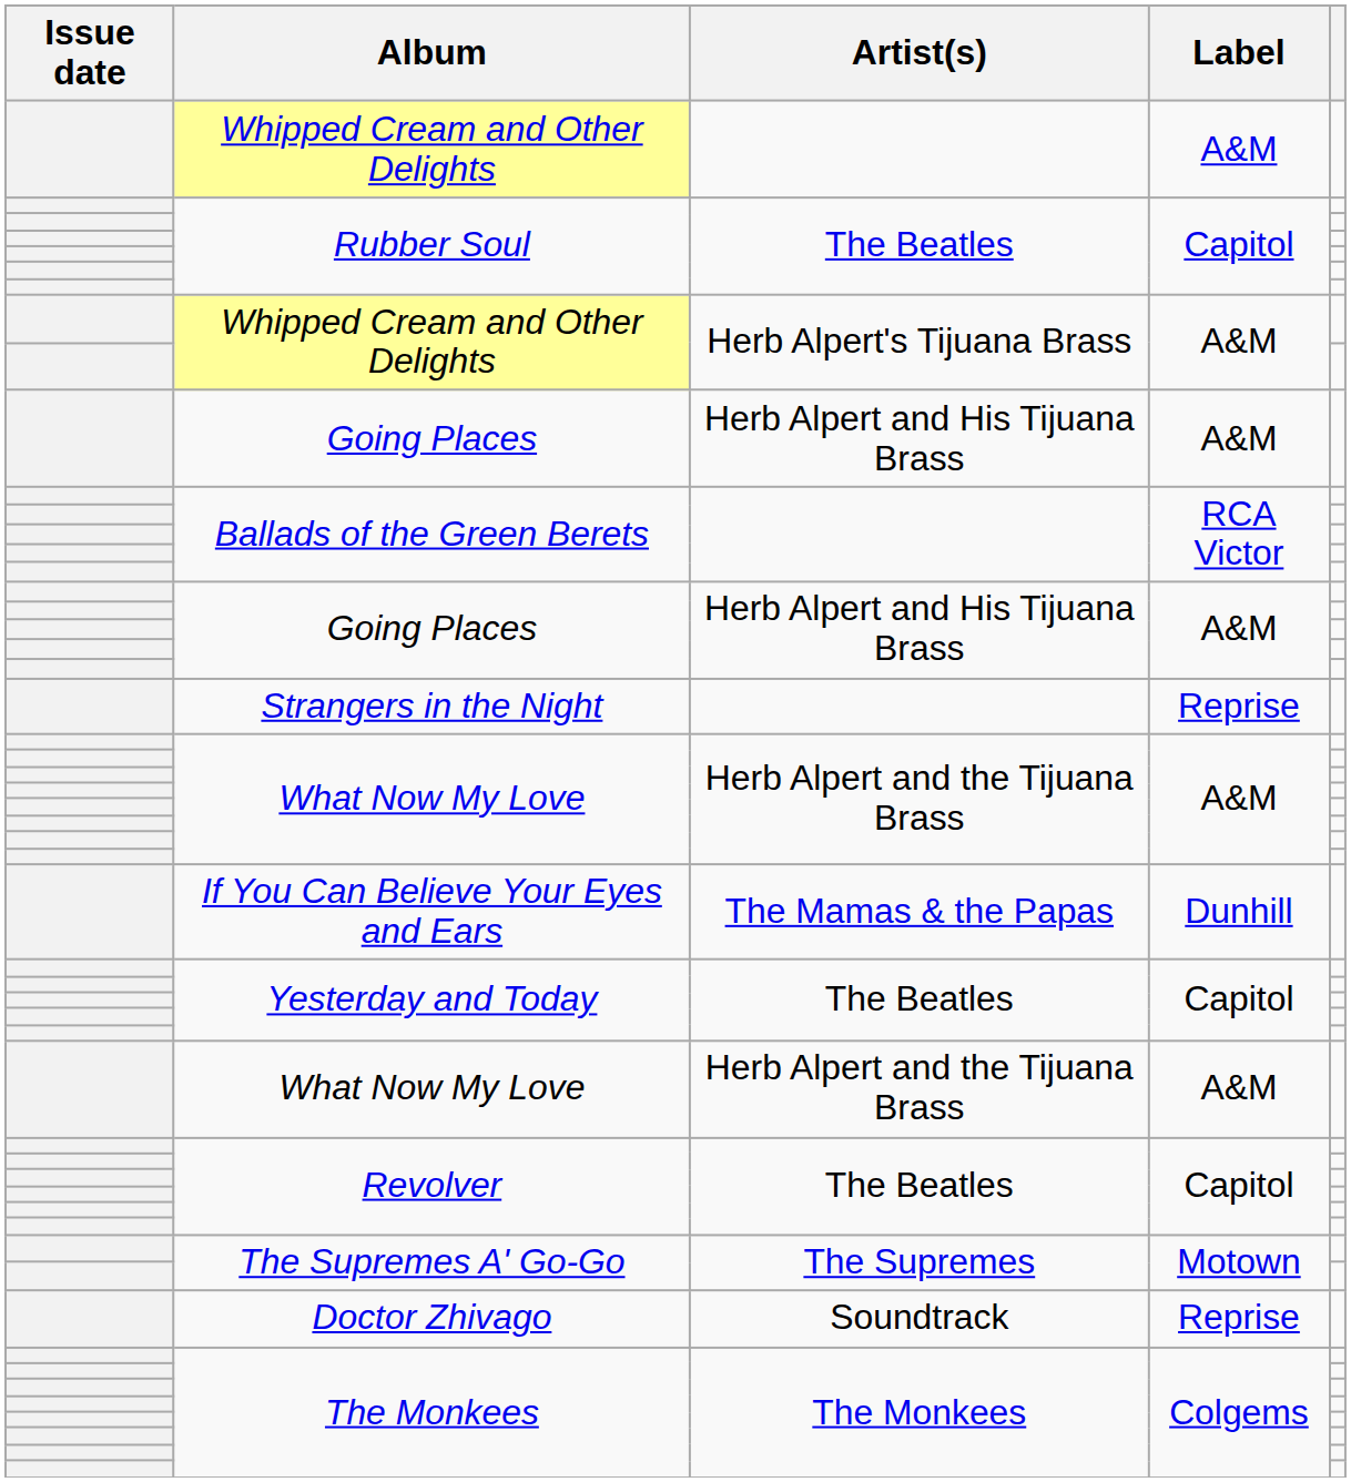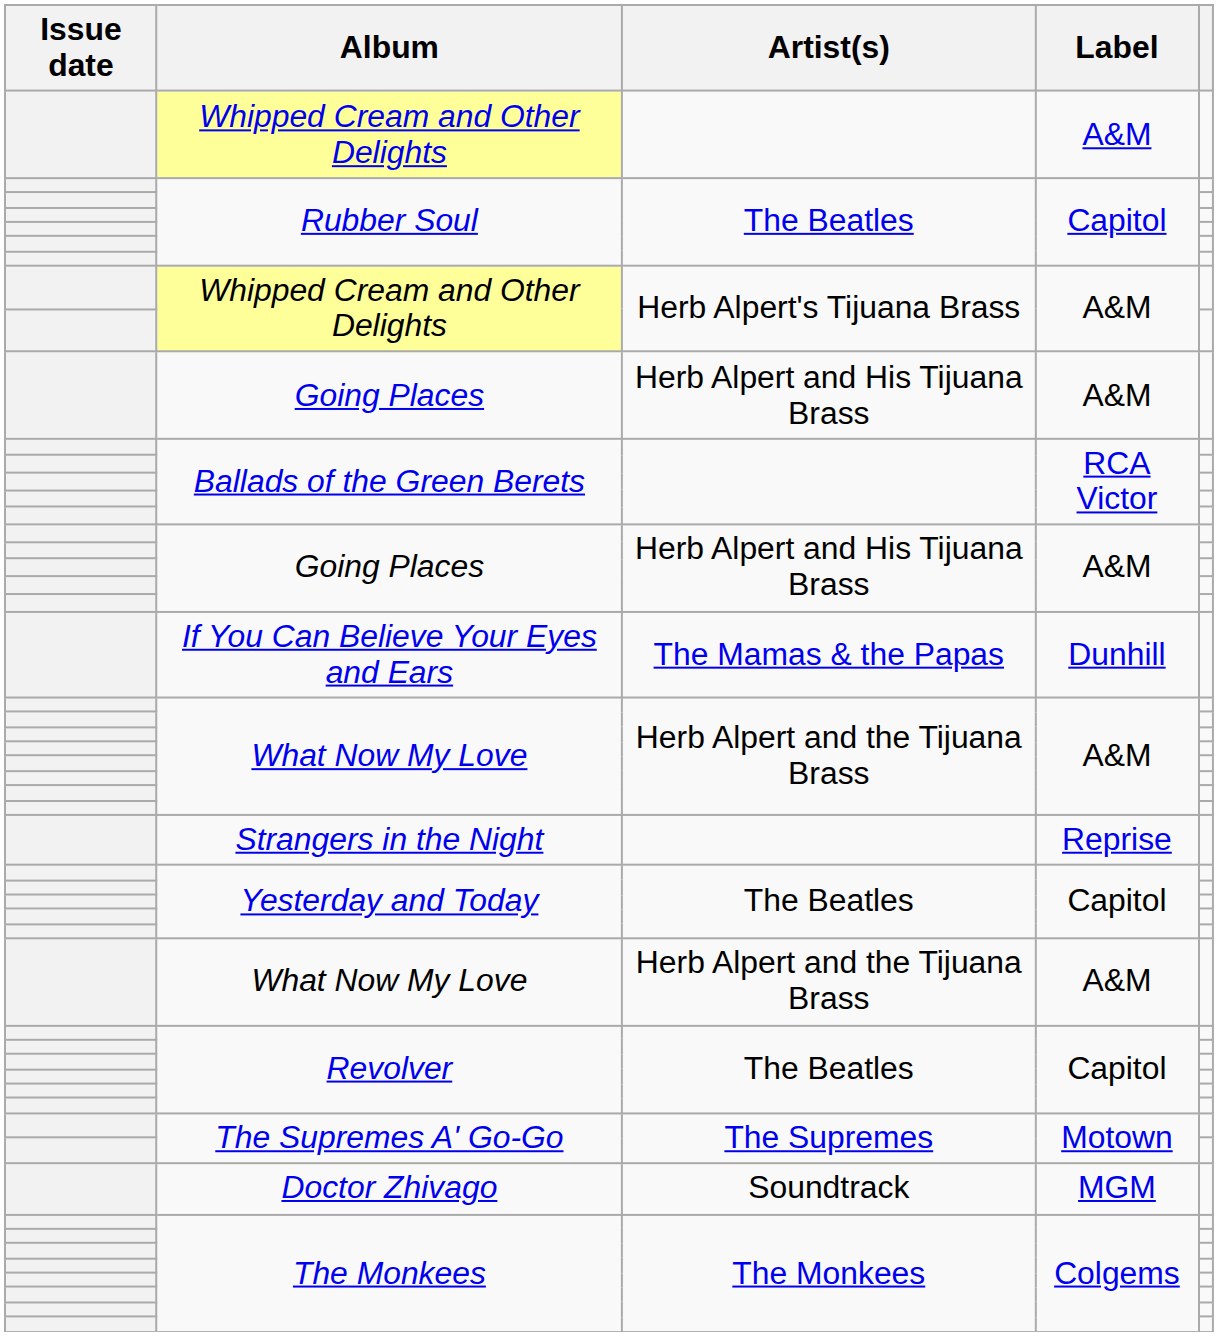 <table class="wikitable sortable plainrowheaders" style="text-align: center">
 <tr>
 <th scope=col>Issue date</th>
 <th scope=col>Album</th>
 <th scope=col>Artist(s)</th>
 <th scope=col>Label</th>
 <th scope=col class="unsortable"></th>
 </tr>
 <tr>
 <th scope="row"></th>
 <td bgcolor=#FFFF99><em><a href='#'>Whipped Cream and Other Delights</a></em> </td>
 <td></td>
 <td><a href='#'>A&M</a></td>
 <td align="center"></td>
 </tr>
 <tr>
 <th scope="row"></th>
 <td rowspan=6><em><a href='#'>Rubber Soul</a></em></td>
 <td rowspan=6 data-sort-value="Beatles, The"><a href='#'>The Beatles</a></td>
 <td rowspan=6><a href='#'>Capitol</a></td>
 <td align="center"></td>
 </tr>
 <tr>
 <th scope="row"></th>
 <td align="center"></td>
 </tr>
 <tr>
 <th scope="row"></th>
 <td align="center"></td>
 </tr>
 <tr>
 <th scope="row"></th>
 <td align="center"></td>
 </tr>
 <tr>
 <th scope="row"></th>
 <td align="center"></td>
 </tr>
 <tr>
 <th scope="row"></th>
 <td align="center"></td>
 </tr>
 <tr>
 <th scope="row"></th>
 <td bgcolor=#FFFF99 rowspan=2><em>Whipped Cream and Other Delights</em> </td>
 <td rowspan=2 data-sort-value="Alpert, Herb">Herb Alpert's Tijuana Brass</td>
 <td rowspan=2>A&M</td>
 <td align="center"></td>
 </tr>
 <tr>
 <th scope="row"></th>
 <td align="center"></td>
 </tr>
 <tr>
 <th scope="row"></th>
 <td><em><a href='#'>Going Places</a></em></td>
 <td data-sort-value="Alpert, Herb">Herb Alpert and His Tijuana Brass</td>
 <td>A&M</td>
 <td align="center"></td>
 </tr>
 <tr>
 <th scope="row"></th>
 <td rowspan=5><em><a href='#'>Ballads of the Green Berets</a></em></td>
 <td rowspan=5></td>
 <td rowspan=5><a href='#'>RCA Victor</a></td>
 <td align="center"></td>
 </tr>
 <tr>
 <th scope="row"></th>
 <td align="center"></td>
 </tr>
 <tr>
 <th scope="row"></th>
 <td align="center"></td>
 </tr>
 <tr>
 <th scope="row"></th>
 <td align="center"></td>
 </tr>
 <tr>
 <th scope="row"></th>
 <td align="center"></td>
 </tr>
 <tr>
 <th scope="row"></th>
 <td rowspan=5><em>Going Places</em></td>
 <td rowspan=5 data-sort-value="Alpert, Herb">Herb Alpert and His Tijuana Brass</td>
 <td rowspan=5>A&M</td>
 <td align="center"></td>
 </tr>
 <tr>
 <th scope="row"></th>
 <td align="center"></td>
 </tr>
 <tr>
 <th scope="row"></th>
 <td align="center"></td>
 </tr>
 <tr>
 <th scope="row"></th>
 <td align="center"></td>
 </tr>
 <tr>
 <th scope="row"></th>
 <td align="center"></td>
 </tr>
 <tr>
 <th scope="row"></th>
-<td><em><a href='#'>Strangers in the Night</a></em></td>
-<td></td>
-<td><a href='#'>Reprise</a></td>
+<td><em><a href='#'>If You Can Believe Your Eyes and Ears</a></em></td>
+<td data-sort-value="Mamas and the Papas, The"><a href='#'>The Mamas & the Papas</a></td>
+<td><a href='#'>Dunhill</a></td>
 <td align="center"></td>
 </tr>
 <tr>
 <th scope="row"></th>
 <td rowspan=8><em><a href='#'>What Now My Love</a></em></td>
 <td rowspan=8 data-sort-value="Alpert, Herb">Herb Alpert and the Tijuana Brass</td>
 <td rowspan=8>A&M</td>
 <td align="center"></td>
 </tr>
 <tr>
 <th scope="row"></th>
 <td align="center"></td>
 </tr>
 <tr>
 <th scope="row"></th>
 <td align="center"></td>
 </tr>
 <tr>
 <th scope="row"></th>
 <td align="center"></td>
 </tr>
 <tr>
 <th scope="row"></th>
 <td align="center"></td>
 </tr>
 <tr>
 <th scope="row"></th>
 <td align="center"></td>
 </tr>
 <tr>
 <th scope="row"></th>
 <td align="center"></td>
 </tr>
 <tr>
 <th scope="row"></th>
 <td align="center"></td>
 </tr>
 <tr>
 <th scope="row"></th>
-<td><em><a href='#'>If You Can Believe Your Eyes and Ears</a></em></td>
-<td data-sort-value="Mamas and the Papas, The"><a href='#'>The Mamas & the Papas</a></td>
-<td><a href='#'>Dunhill</a></td>
+<td><em><a href='#'>Strangers in the Night</a></em></td>
+<td></td>
+<td><a href='#'>Reprise</a></td>
 <td align="center"></td>
 </tr>
 <tr>
 <th scope="row"></th>
 <td rowspan=5><em><a href='#'>Yesterday and Today</a></em></td>
 <td rowspan=5 data-sort-value="Beatles, The">The Beatles</td>
 <td rowspan=5>Capitol</td>
 <td align="center"></td>
 </tr>
 <tr>
 <th scope="row"></th>
 <td align="center"></td>
 </tr>
 <tr>
 <th scope="row"></th>
 <td align="center"></td>
 </tr>
 <tr>
 <th scope="row"></th>
 <td align="center"></td>
 </tr>
 <tr>
 <th scope="row"></th>
 <td align="center"></td>
 </tr>
 <tr>
 <th scope="row"></th>
 <td><em>What Now My Love</em></td>
 <td data-sort-value="Alpert, Herb">Herb Alpert and the Tijuana Brass</td>
 <td>A&M</td>
 <td align="center"></td>
 </tr>
 <tr>
 <th scope="row"></th>
 <td rowspan=6><em><a href='#'>Revolver</a></em></td>
 <td rowspan=6 data-sort-value="Beatles, The">The Beatles</td>
 <td rowspan=6>Capitol</td>
 <td align="center"></td>
 </tr>
 <tr>
 <th scope="row"></th>
 <td align="center"></td>
 </tr>
 <tr>
 <th scope="row"></th>
 <td align="center"></td>
 </tr>
 <tr>
 <th scope="row"></th>
 <td align="center"></td>
 </tr>
 <tr>
 <th scope="row"></th>
 <td align="center"></td>
 </tr>
 <tr>
 <th scope="row"></th>
 <td align="center"></td>
 </tr>
 <tr>
 <th scope="row"></th>
 <td rowspan=2><em><a href='#'>The Supremes A' Go-Go</a></em></td>
 <td rowspan=2 data-sort-value="Supremes, The"><a href='#'>The Supremes</a></td>
 <td rowspan=2><a href='#'>Motown</a></td>
 <td align="center"></td>
 </tr>
 <tr>
 <th scope="row"></th>
 <td align="center"></td>
 </tr>
 <tr>
 <th scope="row"></th>
 <td><em><a href='#'>Doctor Zhivago</a></em></td>
 <td>Soundtrack</td>
-<td><a href='#'>Reprise</a></td>
+<td><a href='#'>MGM</a></td>
 <td align="center"></td>
 </tr>
 <tr>
 <th scope="row"></th>
 <td rowspan=8><em><a href='#'>The Monkees</a></em></td>
 <td rowspan=8 data-sort-value="Monkees, The"><a href='#'>The Monkees</a></td>
 <td rowspan=8><a href='#'>Colgems</a></td>
 <td align="center"></td>
 </tr>
 <tr>
 <th scope="row"></th>
 <td align="center"></td>
 </tr>
 <tr>
 <th scope="row"></th>
 <td align="center"></td>
 </tr>
 <tr>
 <th scope="row"></th>
 <td align="center"></td>
 </tr>
 <tr>
 <th scope="row"></th>
 <td align="center"></td>
 </tr>
 <tr>
 <th scope="row"></th>
 <td align="center"></td>
 </tr>
 <tr>
 <th scope="row"></th>
 <td align="center"></td>
 </tr>
 <tr>
 <th scope="row"></th>
 <td align="center"></td>
 </tr>
 <tr>
 </tr>
 </table>
